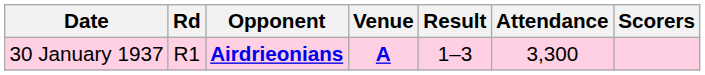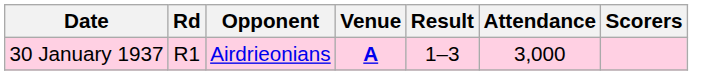 <table class="wikitable sortable" style="font-size:95%; text-align:center">
 <tr>
 <th>Date</th>
 <th>Rd</th>
 <th>Opponent</th>
 <th>Venue</th>
 <th>Result</th>
 <th>Attendance</th>
 <th>Scorers</th>
 </tr>
 <tr bgcolor = "#ffd0e3">
 <td>30 January 1937</td>
 <td>R1</td>
-<td><strong><a href='#'>Airdrieonians</a></strong></td>
+<td><a href='#'>Airdrieonians</a></td>
 <td><strong><a href='#'>A</a></strong></td>
 <td>1–3</td>
-<td>3,300</td>
+<td>3,000</td>
 <td></td>
 </tr>
 </table>
